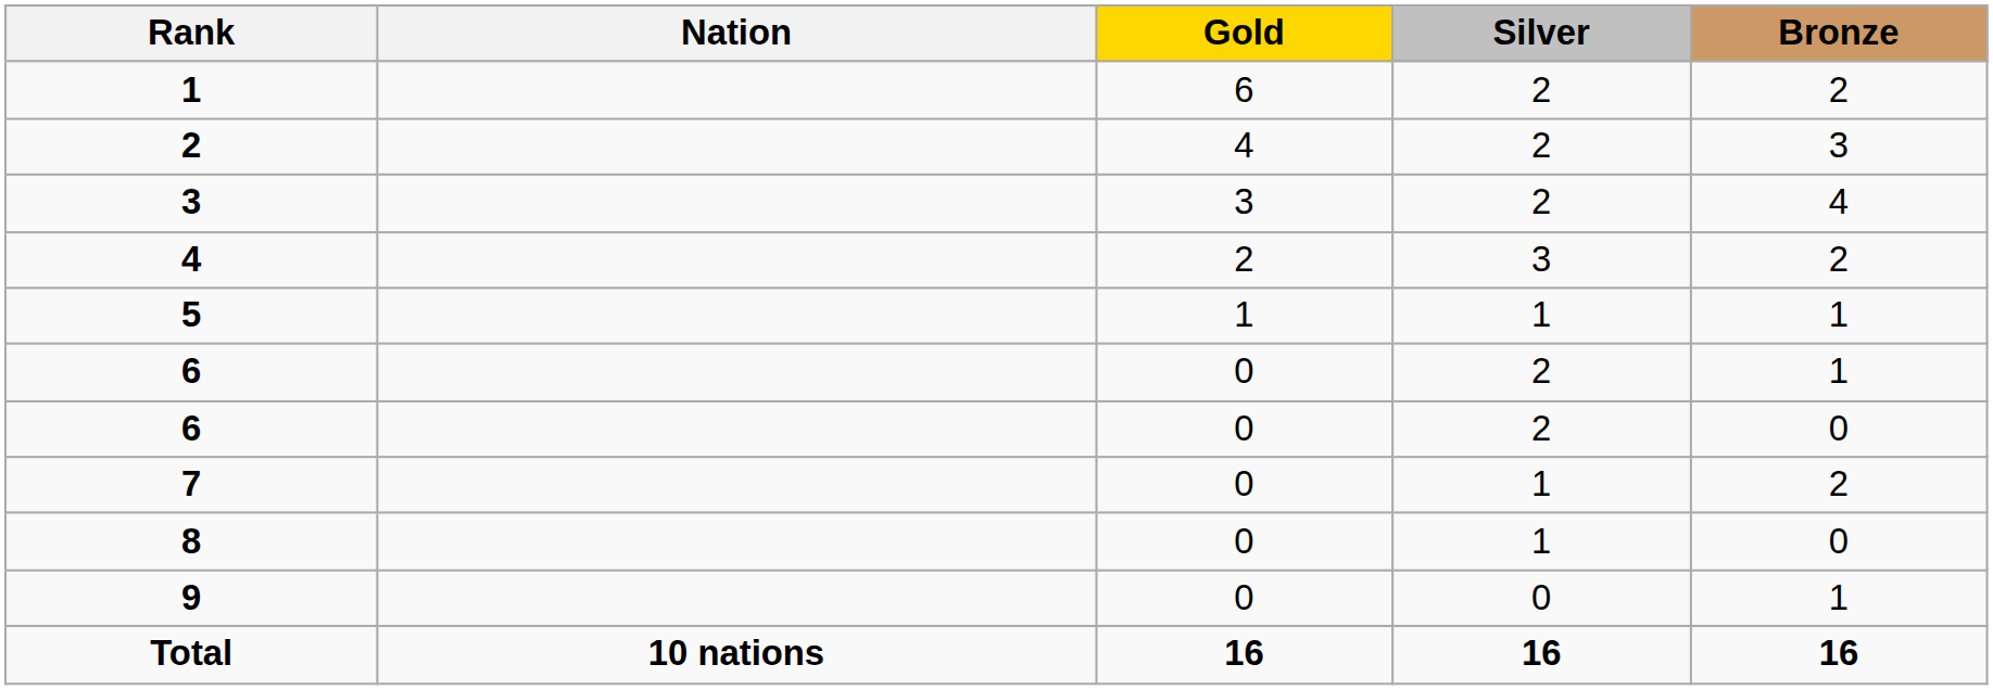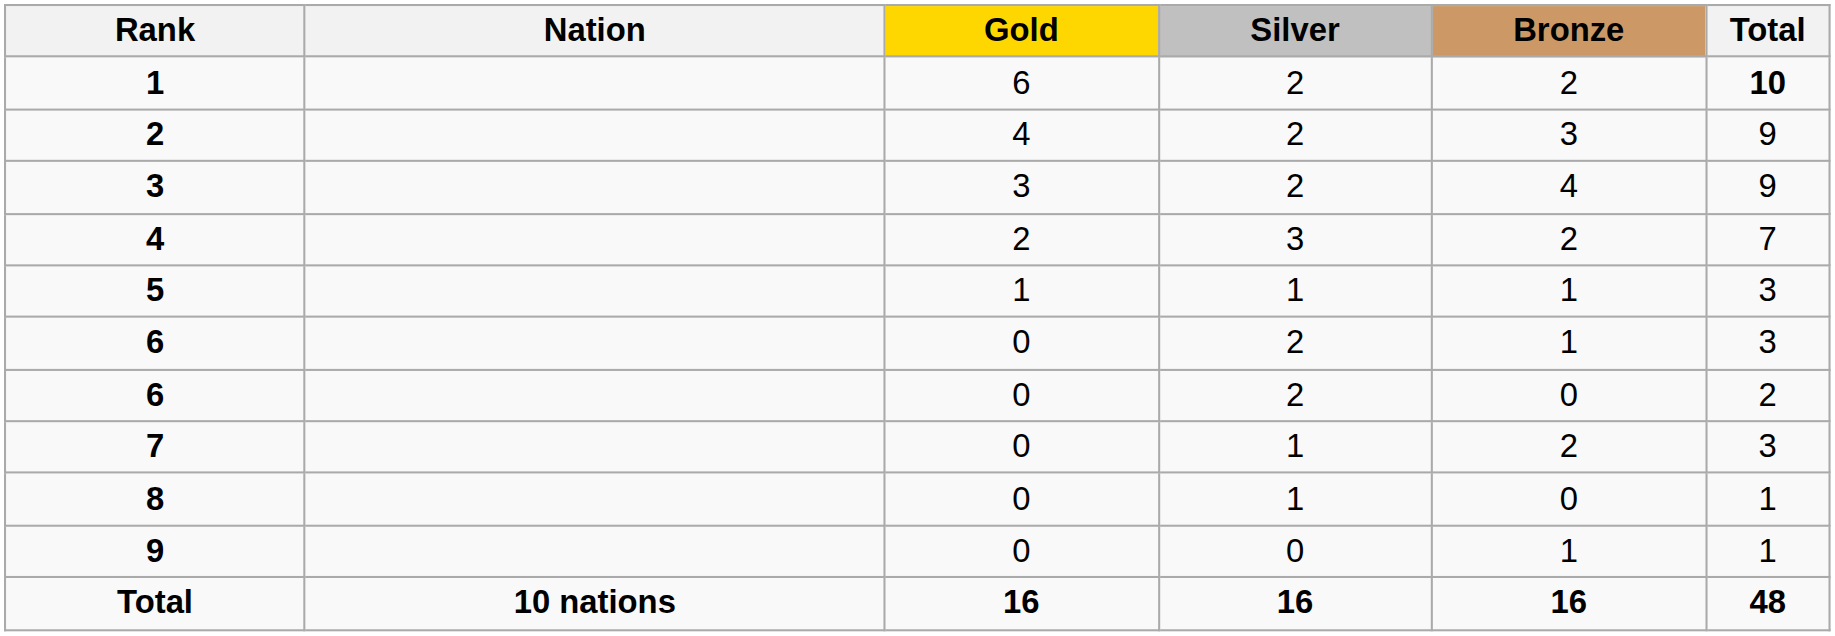 <table class="wikitable sortable plainrowheaders" width="70.5%" style="text-align:center;">
 <tr style="background-color:#EDEDED;">
 <th width=100px class="hintergrundfarbe5">Rank</th>
 <th width=200px class="hintergrundfarbe6">Nation</th>
 <th style="background:    gold; width:15%">Gold</th>
 <th style="background:  silver; width:15%">Silver</th>
 <th style="background: #CC9966; width:15%">Bronze</th>
+<th ! width=35px>Total</th>
 </tr>
 <tr>
 <td><strong>1</strong></td>
 <td align=left></td>
 <td>6</td>
 <td>2</td>
 <td>2</td>
+<td><strong>10</strong></td>
 </tr>
 <tr>
 <td><strong>2</strong></td>
 <td align=left><em></em></td>
 <td>4</td>
 <td>2</td>
 <td>3</td>
+<td>9</td>
 </tr>
 <tr>
 <td><strong>3</strong></td>
 <td align=left></td>
 <td>3</td>
 <td>2</td>
 <td>4</td>
+<td>9</td>
 </tr>
 <tr>
 <td><strong>4</strong></td>
 <td align=left></td>
 <td>2</td>
 <td>3</td>
 <td>2</td>
+<td>7</td>
 </tr>
 <tr>
 <td><strong>5</strong></td>
 <td align=left><em></em></td>
 <td>1</td>
 <td>1</td>
 <td>1</td>
+<td>3</td>
 </tr>
 <tr>
 <td><strong>6</strong></td>
 <td align=left><em></em></td>
 <td>0</td>
 <td>2</td>
 <td>1</td>
+<td>3</td>
 </tr>
 <tr>
 <td><strong>6</strong></td>
 <td align="left"></td>
 <td>0</td>
 <td>2</td>
 <td>0</td>
+<td>2</td>
 </tr>
 <tr>
 <td><strong>7</strong></td>
 <td align="left"><em></em></td>
 <td>0</td>
 <td>1</td>
 <td>2</td>
+<td>3</td>
 </tr>
 <tr>
 <td><strong>8</strong></td>
 <td align="left"></td>
 <td>0</td>
 <td>1</td>
 <td>0</td>
+<td>1</td>
 </tr>
 <tr>
 <td><strong>9</strong></td>
 <td align="left"></td>
 <td>0</td>
 <td>0</td>
+<td>1</td>
 <td>1</td>
 </tr>
 <tr>
 <td><strong>Total</strong></td>
 <td><strong>10 nations</strong></td>
 <td><strong>16</strong></td>
 <td><strong>16</strong></td>
 <td><strong>16</strong></td>
+<td><strong>48</strong></td>
 </tr>
 </table>
